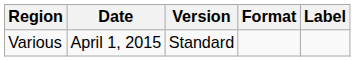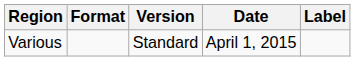 <table class="wikitable">
 <tr>
 <th>Region</th>
+<th>Format</th>
+<th>Version</th>
 <th>Date</th>
-<th>Version</th>
-<th>Format</th>
 <th>Label</th>
 </tr>
 <tr>
 <td>Various</td>
+<td></td>
+<td rowspan="1">Standard</td>
 <td>April 1, 2015</td>
-<td rowspan="1">Standard</td>
-<td></td>
 <td></td>
 </tr>
 </table>
